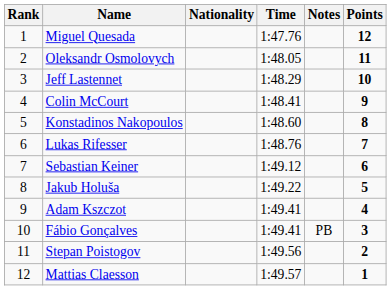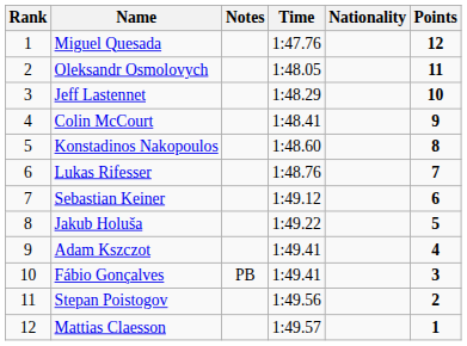 <table class="wikitable sortable" style="text-align:center">
 <tr>
 <th>Rank</th>
 <th>Name</th>
+<th>Notes</th>
+<th>Time</th>
 <th>Nationality</th>
-<th>Time</th>
-<th>Notes</th>
 <th>Points</th>
 </tr>
 <tr>
 <td>1</td>
 <td align=left><a href='#'>Miguel Quesada</a></td>
+<td></td>
+<td>1:47.76</td>
 <td align=left></td>
-<td>1:47.76</td>
-<td></td>
 <td><strong>12</strong></td>
 </tr>
 <tr>
 <td>2</td>
 <td align=left><a href='#'>Oleksandr Osmolovych</a></td>
+<td></td>
+<td>1:48.05</td>
 <td align=left></td>
-<td>1:48.05</td>
-<td></td>
 <td><strong>11</strong></td>
 </tr>
 <tr>
 <td>3</td>
 <td align=left><a href='#'>Jeff Lastennet</a></td>
+<td></td>
+<td>1:48.29</td>
 <td align=left></td>
-<td>1:48.29</td>
-<td></td>
 <td><strong>10</strong></td>
 </tr>
 <tr>
 <td>4</td>
 <td align=left><a href='#'>Colin McCourt</a></td>
+<td></td>
+<td>1:48.41</td>
 <td align=left></td>
-<td>1:48.41</td>
-<td></td>
 <td><strong>9</strong></td>
 </tr>
 <tr>
 <td>5</td>
 <td align=left><a href='#'>Konstadinos Nakopoulos</a></td>
+<td></td>
+<td>1:48.60</td>
 <td align=left></td>
-<td>1:48.60</td>
-<td></td>
 <td><strong>8</strong></td>
 </tr>
 <tr>
 <td>6</td>
 <td align=left><a href='#'>Lukas Rifesser</a></td>
+<td></td>
+<td>1:48.76</td>
 <td align=left></td>
-<td>1:48.76</td>
-<td></td>
 <td><strong>7</strong></td>
 </tr>
 <tr>
 <td>7</td>
 <td align=left><a href='#'>Sebastian Keiner</a></td>
+<td></td>
+<td>1:49.12</td>
 <td align=left></td>
-<td>1:49.12</td>
-<td></td>
 <td><strong>6</strong></td>
 </tr>
 <tr>
 <td>8</td>
 <td align=left><a href='#'>Jakub Holuša</a></td>
+<td></td>
+<td>1:49.22</td>
 <td align=left></td>
-<td>1:49.22</td>
-<td></td>
 <td><strong>5</strong></td>
 </tr>
 <tr>
 <td>9</td>
 <td align=left><a href='#'>Adam Kszczot</a></td>
+<td></td>
+<td>1:49.41</td>
 <td align=left></td>
-<td>1:49.41</td>
-<td></td>
 <td><strong>4</strong></td>
 </tr>
 <tr>
 <td>10</td>
 <td align=left><a href='#'>Fábio Gonçalves</a></td>
+<td>PB</td>
+<td>1:49.41</td>
 <td align=left></td>
-<td>1:49.41</td>
-<td>PB</td>
 <td><strong>3</strong></td>
 </tr>
 <tr>
 <td>11</td>
 <td align=left><a href='#'>Stepan Poistogov</a></td>
+<td></td>
+<td>1:49.56</td>
 <td align=left></td>
-<td>1:49.56</td>
-<td></td>
 <td><strong>2</strong></td>
 </tr>
 <tr>
 <td>12</td>
 <td align=left><a href='#'>Mattias Claesson</a></td>
+<td></td>
+<td>1:49.57</td>
 <td align=left></td>
-<td>1:49.57</td>
-<td></td>
 <td><strong>1</strong></td>
 </tr>
 </table>
